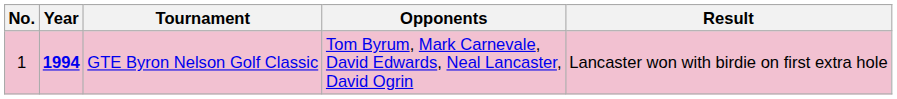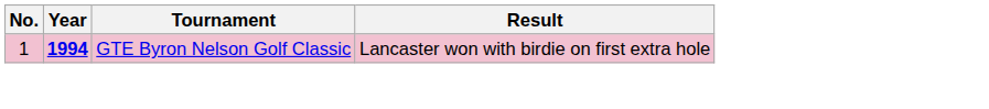 <table class="wikitable" style="font-size:95%;">
 <tr>
 <th>No.</th>
 <th>Year</th>
 <th>Tournament</th>
-<th>Opponents</th>
 <th>Result</th>
 </tr>
 <tr style="background:#F2C1D1;">
 <td align=center>1</td>
 <td><strong><a href='#'>1994</a></strong></td>
 <td><a href='#'>GTE Byron Nelson Golf Classic</a></td>
-<td> <a href='#'>Tom Byrum</a>,  <a href='#'>Mark Carnevale</a>,<br> <a href='#'>David Edwards</a>,  <a href='#'>Neal Lancaster</a>,<br> <a href='#'>David Ogrin</a></td>
 <td>Lancaster won with birdie on first extra hole</td>
 </tr>
 </table>
